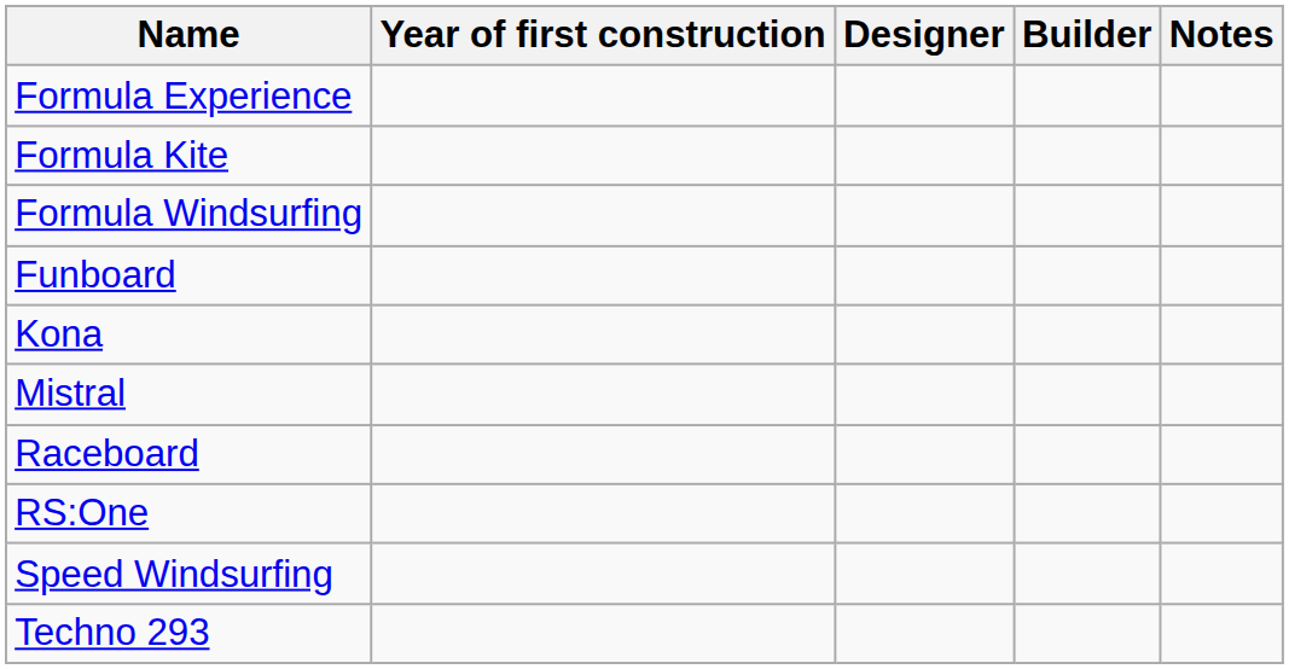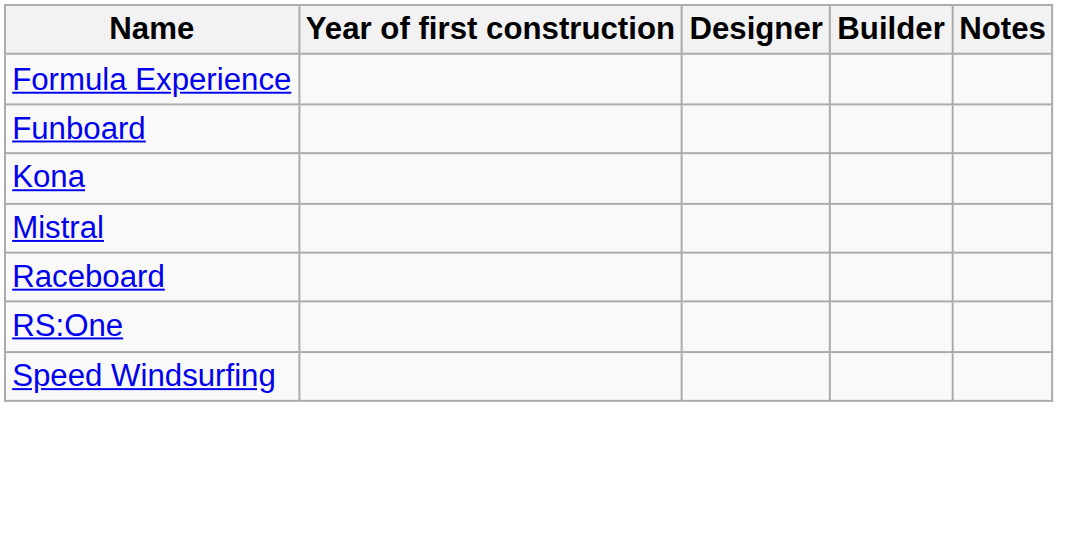 <table class="wikitable sortable">
 <tr>
 <th data-sort-type="text">Name</th>
 <th data-sort-type="number">Year of first construction</th>
 <th data-sort-type="text">Designer</th>
 <th data-sort-type="text">Builder</th>
 <th class="unsortable">Notes</th>
 </tr>
 <tr>
 <td><a href='#'>Formula Experience</a></td>
-<td></td>
-<td></td>
-<td></td>
-<td></td>
-</tr>
-<tr>
-<td><a href='#'>Formula Kite</a></td>
-<td></td>
-<td></td>
-<td></td>
-<td></td>
-</tr>
-<tr>
-<td><a href='#'>Formula Windsurfing</a></td>
 <td></td>
 <td></td>
 <td></td>
 <td></td>
 </tr>
 <tr>
 <td><a href='#'>Funboard</a></td>
 <td></td>
 <td></td>
 <td></td>
 <td></td>
 </tr>
 <tr>
 <td><a href='#'>Kona</a></td>
 <td></td>
 <td></td>
 <td></td>
 <td></td>
 </tr>
 <tr>
 <td><a href='#'>Mistral</a></td>
 <td></td>
 <td></td>
 <td></td>
 <td></td>
 </tr>
 <tr>
 <td><a href='#'>Raceboard</a></td>
 <td></td>
 <td></td>
 <td></td>
 <td></td>
 </tr>
 <tr>
 <td><a href='#'>RS:One</a></td>
 <td></td>
 <td></td>
 <td></td>
 <td></td>
 </tr>
 <tr>
 <td><a href='#'>Speed Windsurfing</a></td>
 <td></td>
 <td></td>
 <td></td>
 <td></td>
 </tr>
-<tr>
-<td><a href='#'>Techno 293</a></td>
-<td></td>
-<td></td>
-<td></td>
-<td></td>
-</tr>
 </table>
